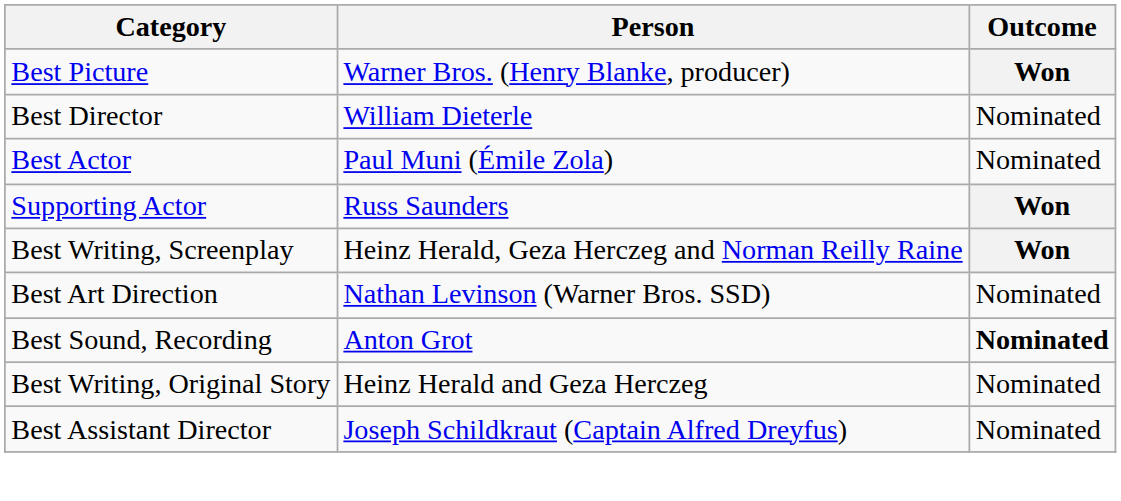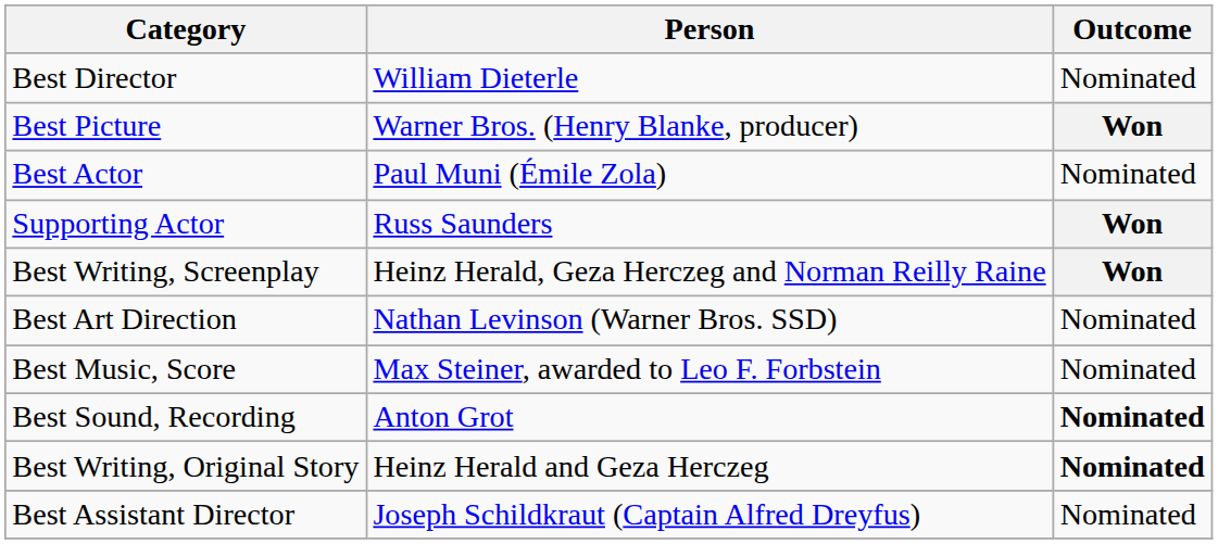 <table class="wikitable sortable">
 <tr>
 <th>Category</th>
 <th>Person</th>
 <th>Outcome</th>
 </tr>
 <tr>
+<td>Best Director</td>
+<td><a href='#'>William Dieterle</a></td>
+<td><div>Nominated</div></td>
+</tr>
+<tr>
 <td><a href='#'>Best Picture</a></td>
 <td><a href='#'>Warner Bros.</a> (<a href='#'>Henry Blanke</a>, producer)</td>
 <th><div>Won</div></th>
-</tr>
-<tr>
-<td>Best Director</td>
-<td><a href='#'>William Dieterle</a></td>
-<td><div>Nominated</div></td>
 </tr>
 <tr>
 <td><a href='#'>Best Actor</a></td>
 <td><a href='#'>Paul Muni</a> (<a href='#'>Émile Zola</a>)</td>
 <td><div>Nominated</div></td>
 </tr>
 <tr>
 <td><a href='#'>Supporting Actor</a></td>
 <td><a href='#'>Russ Saunders</a></td>
 <th><div>Won</div></th>
 </tr>
 <tr>
 <td>Best Writing, Screenplay</td>
 <td>Heinz Herald, Geza Herczeg and <a href='#'>Norman Reilly Raine</a></td>
 <th><div>Won</div></th>
 </tr>
 <tr>
 <td>Best Art Direction</td>
 <td><a href='#'>Nathan Levinson</a> (Warner Bros. SSD)</td>
 <td><div>Nominated</div></td>
 </tr>
 <tr>
+<td>Best Music, Score</td>
+<td><a href='#'>Max Steiner</a>, awarded to <a href='#'>Leo F. Forbstein</a></td>
+<td><div>Nominated</div></td>
+</tr>
+<tr>
 <td>Best Sound, Recording</td>
 <td><a href='#'>Anton Grot</a></td>
 <td><strong><div>Nominated</div></strong></td>
 </tr>
 <tr>
 <td>Best Writing, Original Story</td>
 <td>Heinz Herald and Geza Herczeg</td>
-<td><div>Nominated</div></td>
+<td><strong><div>Nominated</div></strong></td>
 </tr>
 <tr>
 <td>Best Assistant Director</td>
 <td><a href='#'>Joseph Schildkraut</a> (<a href='#'>Captain Alfred Dreyfus</a>)</td>
 <td><div>Nominated</div></td>
 </tr>
 </table>
